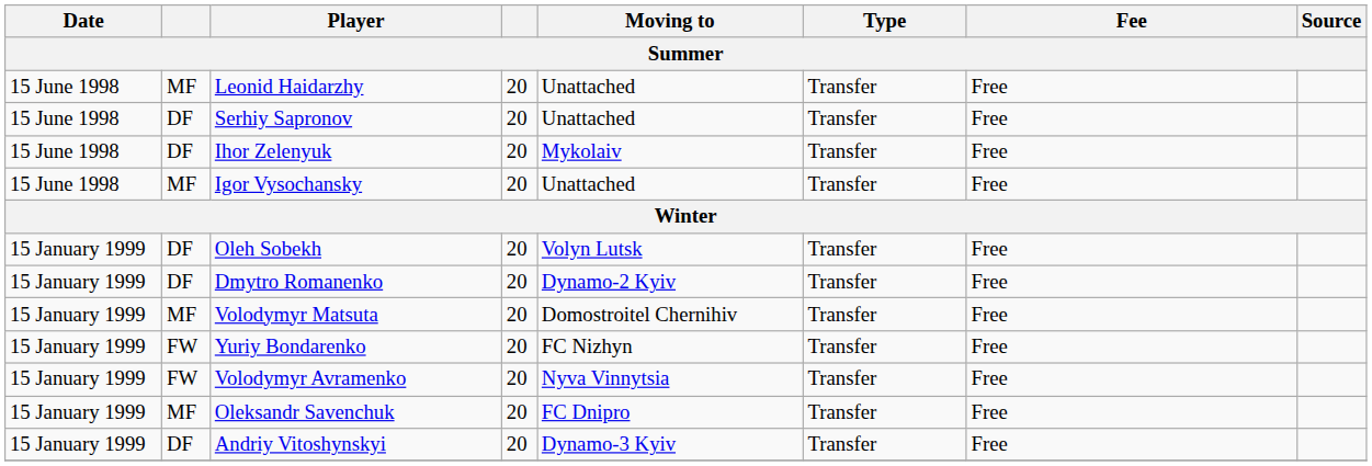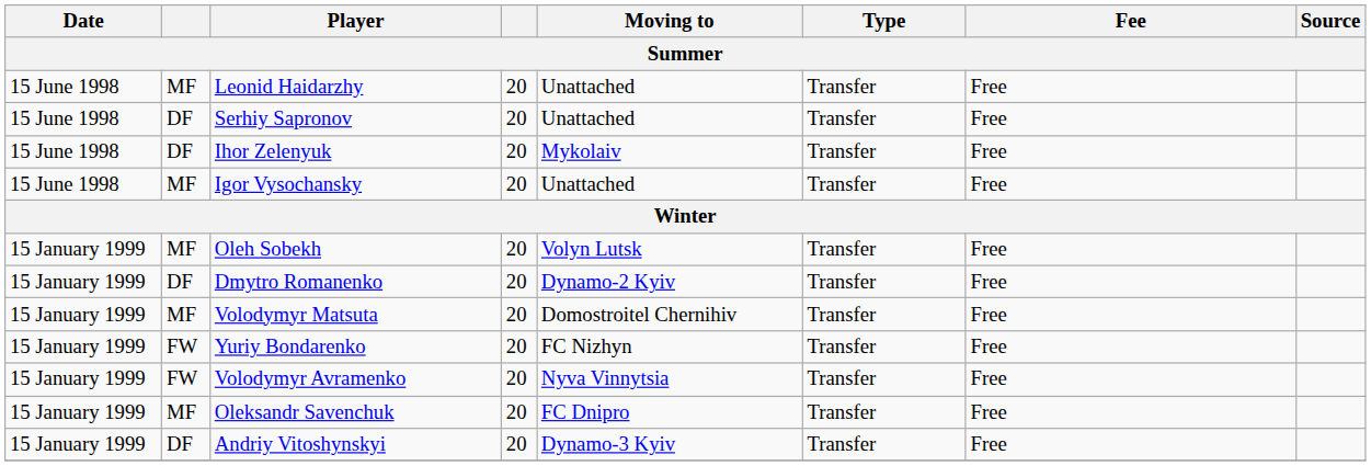 <table class="wikitable sortable">
 <tr>
 <th style="width:115px;">Date</th>
 <th style="width:30px;"></th>
 <th style="width:220px;">Player</th>
 <th style="width:20px;"></th>
 <th style="width:200px;">Moving to</th>
 <th style="width:120px;" class="unsortable">Type</th>
 <th style="width:250px;" class="unsortable">Fee</th>
 <th style="width:20px;">Source</th>
 </tr>
 <tr>
 <th colspan=8>Summer</th>
 </tr>
 <tr>
 <td>15 June 1998</td>
 <td>MF</td>
 <td> <a href='#'>Leonid Haidarzhy</a></td>
 <td>20</td>
 <td>Unattached</td>
 <td>Transfer</td>
 <td>Free</td>
 <td></td>
 </tr>
 <tr>
 <td>15 June 1998</td>
 <td>DF</td>
 <td> <a href='#'>Serhiy Sapronov</a></td>
 <td>20</td>
 <td>Unattached</td>
 <td>Transfer</td>
 <td>Free</td>
 <td></td>
 </tr>
 <tr>
 <td>15 June 1998</td>
 <td>DF</td>
 <td> <a href='#'>Ihor Zelenyuk</a></td>
 <td>20</td>
 <td><a href='#'>Mykolaiv</a></td>
 <td>Transfer</td>
 <td>Free</td>
 <td></td>
 </tr>
 <tr>
 <td>15 June 1998</td>
 <td>MF</td>
 <td> <a href='#'>Igor Vysochansky</a></td>
 <td>20</td>
 <td>Unattached</td>
 <td>Transfer</td>
 <td>Free</td>
 <td></td>
 </tr>
 <tr>
 <th colspan=8>Winter</th>
 </tr>
 <tr>
 <td>15 January 1999</td>
-<td>DF</td>
+<td>MF</td>
 <td> <a href='#'>Oleh Sobekh</a></td>
 <td>20</td>
 <td> <a href='#'>Volyn Lutsk</a></td>
 <td>Transfer</td>
 <td>Free</td>
 <td></td>
 </tr>
 <tr>
 <td>15 January 1999</td>
 <td>DF</td>
 <td> <a href='#'>Dmytro Romanenko</a></td>
 <td>20</td>
 <td> <a href='#'>Dynamo-2 Kyiv</a></td>
 <td>Transfer</td>
 <td>Free</td>
 <td></td>
 </tr>
 <tr>
 <td>15 January 1999</td>
 <td>MF</td>
 <td> <a href='#'>Volodymyr Matsuta</a></td>
 <td>20</td>
 <td> Domostroitel Chernihiv</td>
 <td>Transfer</td>
 <td>Free</td>
 <td></td>
 </tr>
 <tr>
 <td>15 January 1999</td>
 <td>FW</td>
 <td> <a href='#'>Yuriy Bondarenko</a></td>
 <td>20</td>
 <td> FC Nizhyn</td>
 <td>Transfer</td>
 <td>Free</td>
 <td></td>
 </tr>
 <tr>
 <td>15 January 1999</td>
 <td>FW</td>
 <td> <a href='#'>Volodymyr Avramenko</a></td>
 <td>20</td>
 <td> <a href='#'>Nyva Vinnytsia</a></td>
 <td>Transfer</td>
 <td>Free</td>
 <td></td>
 </tr>
 <tr>
 <td>15 January 1999</td>
 <td>MF</td>
 <td> <a href='#'>Oleksandr Savenchuk</a></td>
 <td>20</td>
 <td> <a href='#'>FC Dnipro</a></td>
 <td>Transfer</td>
 <td>Free</td>
 <td></td>
 </tr>
 <tr>
 <td>15 January 1999</td>
 <td>DF</td>
 <td> <a href='#'>Andriy Vitoshynskyi</a></td>
 <td>20</td>
 <td> <a href='#'>Dynamo-3 Kyiv</a></td>
 <td>Transfer</td>
 <td>Free</td>
 <td></td>
 </tr>
 <tr>
 </tr>
 </table>
